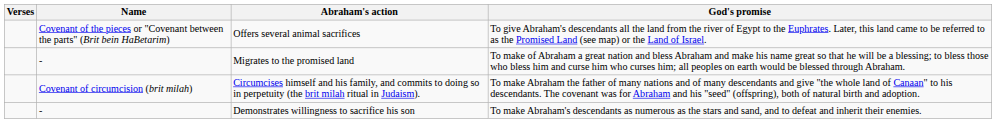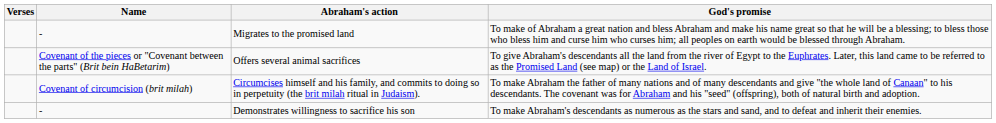 <table class=wikitable>
 <tr>
 <th>Verses</th>
 <th>Name</th>
 <th>Abraham's action</th>
 <th>God's promise</th>
 </tr>
 <tr>
 <td></td>
+<td>-</td>
+<td>Migrates to the promised land</td>
+<td>To make of Abraham a great nation and bless Abraham and make his name great so that he will be a blessing; to bless those who bless him and curse him who curses him; all peoples on earth would be blessed through Abraham.</td>
+</tr>
+<tr>
+<td></td>
 <td><a href='#'>Covenant of the pieces</a> or "Covenant between the parts" (<em>Brit bein HaBetarim</em>)</td>
 <td>Offers several animal sacrifices</td>
 <td>To give Abraham's descendants all the land from the river of Egypt to the <a href='#'>Euphrates</a>. Later, this land came to be referred to as the <a href='#'>Promised Land</a> (see map) or the <a href='#'>Land of Israel</a>.</td>
-</tr>
-<tr>
-<td></td>
-<td>-</td>
-<td>Migrates to the promised land</td>
-<td>To make of Abraham a great nation and bless Abraham and make his name great so that he will be a blessing; to bless those who bless him and curse him who curses him; all peoples on earth would be blessed through Abraham.</td>
 </tr>
 <tr>
 <td></td>
 <td><a href='#'>Covenant of circumcision</a> (<em>brit milah</em>)</td>
 <td><a href='#'>Circumcises</a> himself and his family, and commits to doing so in perpetuity (the <a href='#'>brit milah</a> ritual in <a href='#'>Judaism</a>).</td>
 <td>To make Abraham the father of many nations and of many descendants and give "the whole land of <a href='#'>Canaan</a>" to his descendants. The covenant was for <a href='#'>Abraham</a> and his "seed" (offspring), both of natural birth and adoption.</td>
 </tr>
 <tr>
 <td></td>
 <td>-</td>
 <td>Demonstrates willingness to sacrifice his son</td>
 <td>To make Abraham's descendants as numerous as the stars and sand, and to defeat and inherit their enemies.</td>
 </tr>
 </table>
